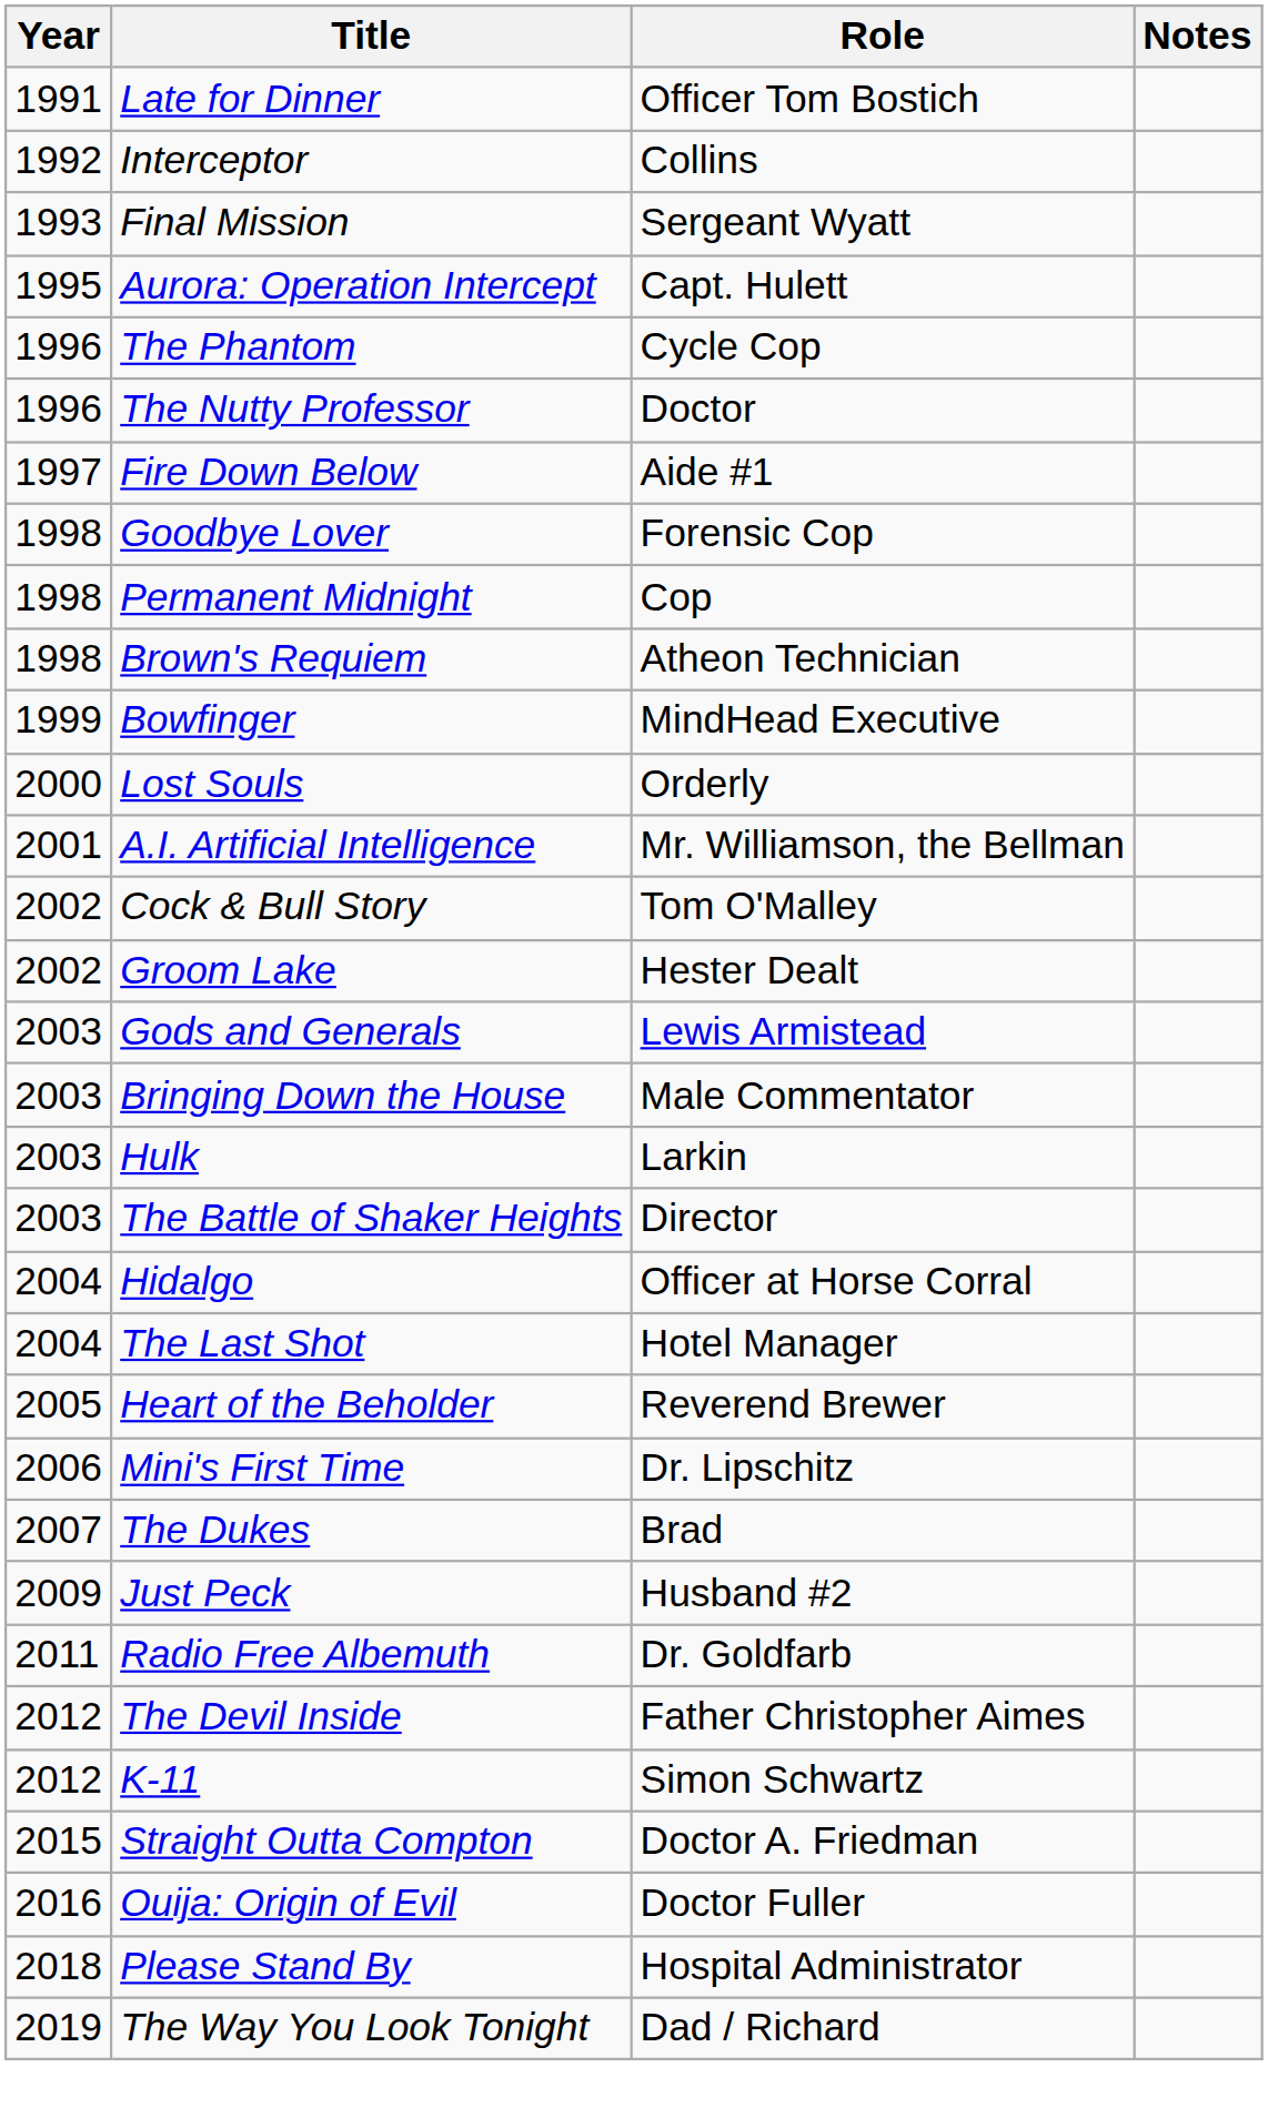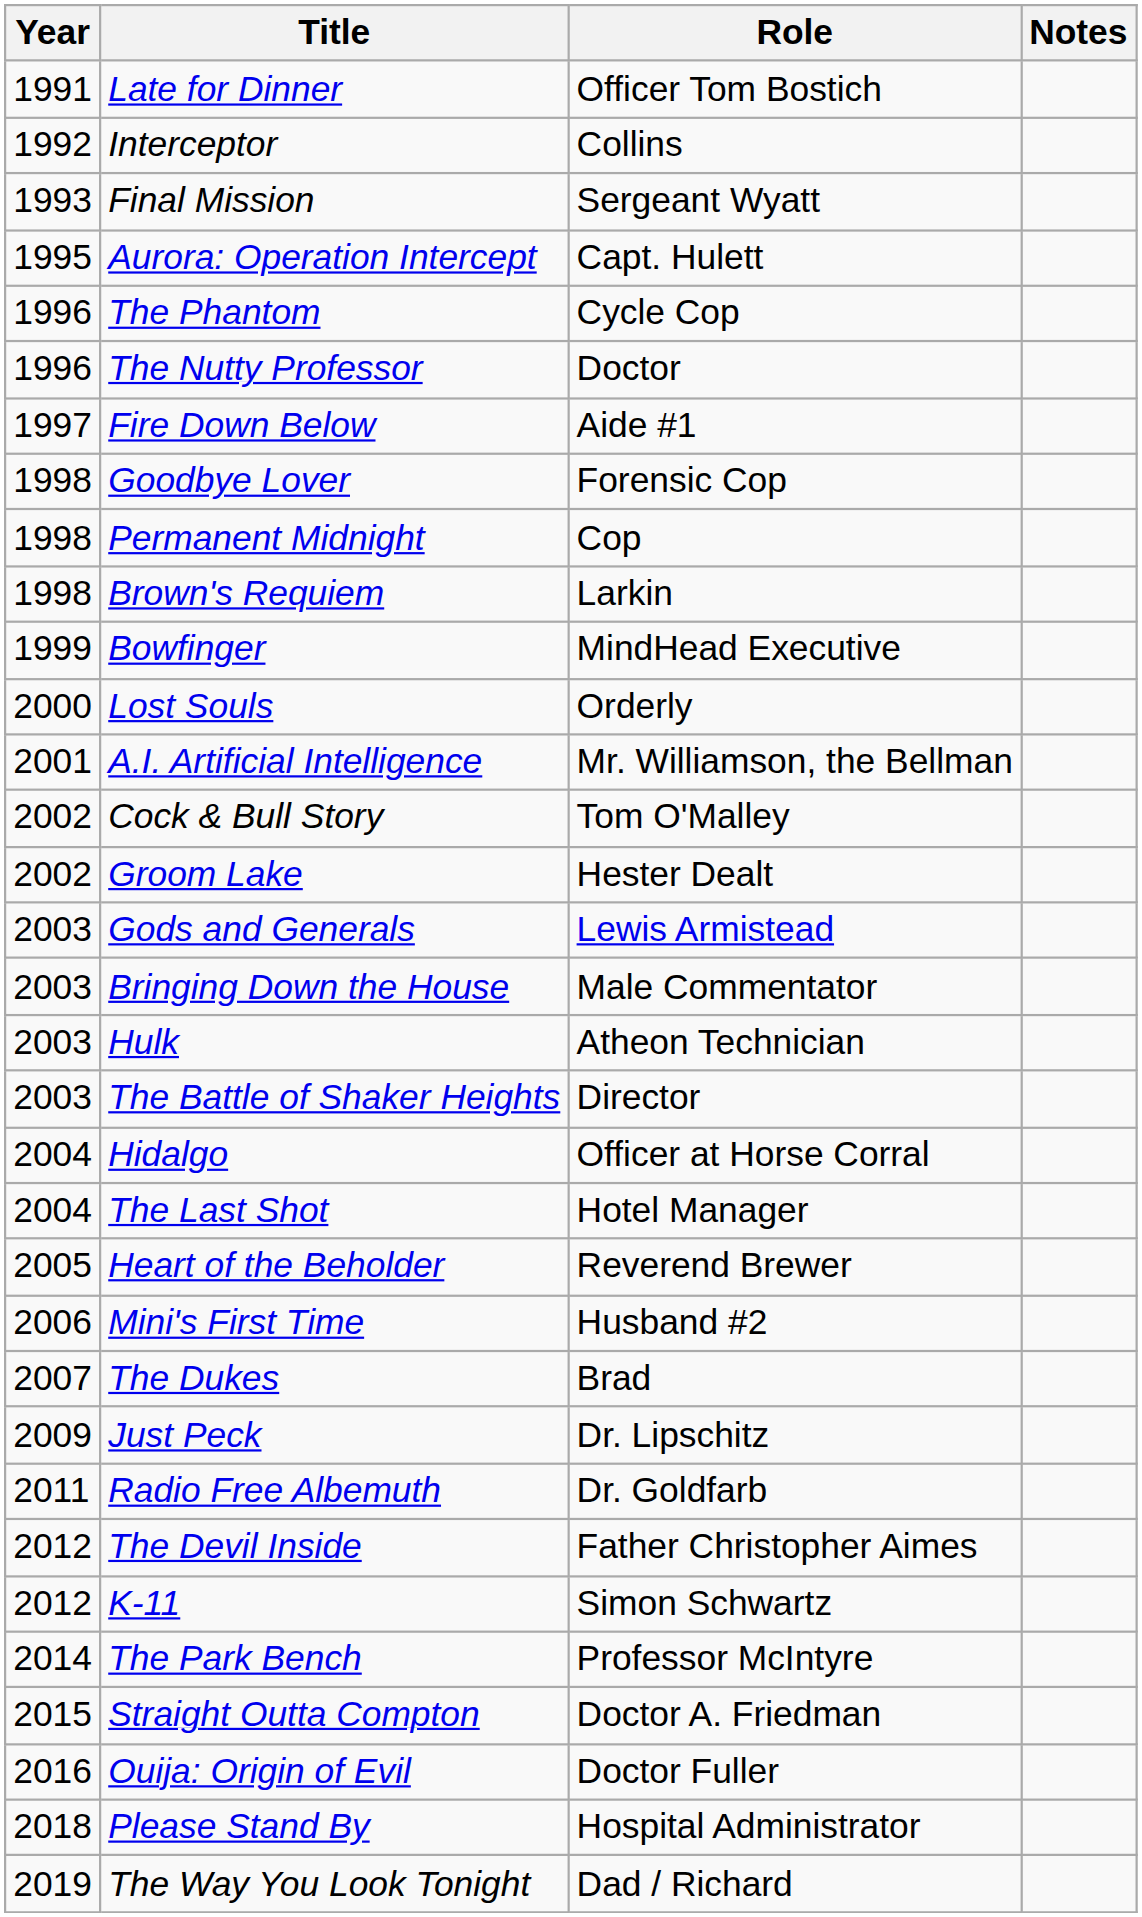 <table class="wikitable sortable">
 <tr>
 <th>Year</th>
 <th>Title</th>
 <th>Role</th>
 <th>Notes</th>
 </tr>
 <tr>
 <td>1991</td>
 <td><em><a href='#'>Late for Dinner</a></em></td>
 <td>Officer Tom Bostich</td>
 <td></td>
 </tr>
 <tr>
 <td>1992</td>
 <td><em>Interceptor</em></td>
 <td>Collins</td>
 <td></td>
 </tr>
 <tr>
 <td>1993</td>
 <td><em>Final Mission</em></td>
 <td>Sergeant Wyatt</td>
 <td></td>
 </tr>
 <tr>
 <td>1995</td>
 <td><em><a href='#'>Aurora: Operation Intercept</a></em></td>
 <td>Capt. Hulett</td>
 <td></td>
 </tr>
 <tr>
 <td>1996</td>
 <td><a href='#'><em>The Phantom</em></a></td>
 <td>Cycle Cop</td>
 <td></td>
 </tr>
 <tr>
 <td>1996</td>
 <td><a href='#'><em>The Nutty Professor</em></a></td>
 <td>Doctor</td>
 <td></td>
 </tr>
 <tr>
 <td>1997</td>
 <td><a href='#'><em>Fire Down Below</em></a></td>
 <td>Aide #1</td>
 <td></td>
 </tr>
 <tr>
 <td>1998</td>
 <td><em><a href='#'>Goodbye Lover</a></em></td>
 <td>Forensic Cop</td>
 <td></td>
 </tr>
 <tr>
 <td>1998</td>
 <td><em><a href='#'>Permanent Midnight</a></em></td>
 <td>Cop</td>
 <td></td>
 </tr>
 <tr>
 <td>1998</td>
 <td><a href='#'><em>Brown's Requiem</em></a></td>
-<td>Atheon Technician</td>
+<td>Larkin</td>
 <td></td>
 </tr>
 <tr>
 <td>1999</td>
 <td><em><a href='#'>Bowfinger</a></em></td>
 <td>MindHead Executive</td>
 <td></td>
 </tr>
 <tr>
 <td>2000</td>
 <td><a href='#'><em>Lost Souls</em></a></td>
 <td>Orderly</td>
 <td></td>
 </tr>
 <tr>
 <td>2001</td>
 <td><em><a href='#'>A.I. Artificial Intelligence</a></em></td>
 <td>Mr. Williamson, the Bellman</td>
 <td></td>
 </tr>
 <tr>
 <td>2002</td>
 <td><em>Cock & Bull Story</em></td>
 <td>Tom O'Malley</td>
 <td></td>
 </tr>
 <tr>
 <td>2002</td>
 <td><a href='#'><em>Groom Lake</em></a></td>
 <td>Hester Dealt</td>
 <td></td>
 </tr>
 <tr>
 <td>2003</td>
 <td><a href='#'><em>Gods and Generals</em></a></td>
 <td><a href='#'>Lewis Armistead</a></td>
 <td></td>
 </tr>
 <tr>
 <td>2003</td>
 <td><a href='#'><em>Bringing Down the House</em></a></td>
 <td>Male Commentator</td>
 <td></td>
 </tr>
 <tr>
 <td>2003</td>
 <td><a href='#'><em>Hulk</em></a></td>
-<td>Larkin</td>
+<td>Atheon Technician</td>
 <td></td>
 </tr>
 <tr>
 <td>2003</td>
 <td><em><a href='#'>The Battle of Shaker Heights</a></em></td>
 <td>Director</td>
 <td></td>
 </tr>
 <tr>
 <td>2004</td>
 <td><a href='#'><em>Hidalgo</em></a></td>
 <td>Officer at Horse Corral</td>
 <td></td>
 </tr>
 <tr>
 <td>2004</td>
 <td><em><a href='#'>The Last Shot</a></em></td>
 <td>Hotel Manager</td>
 <td></td>
 </tr>
 <tr>
 <td>2005</td>
 <td><em><a href='#'>Heart of the Beholder</a></em></td>
 <td>Reverend Brewer</td>
 <td></td>
 </tr>
 <tr>
 <td>2006</td>
 <td><em><a href='#'>Mini's First Time</a></em></td>
-<td>Dr. Lipschitz</td>
+<td>Husband #2</td>
 <td></td>
 </tr>
 <tr>
 <td>2007</td>
 <td><a href='#'><em>The Dukes</em></a></td>
 <td>Brad</td>
 <td></td>
 </tr>
 <tr>
 <td>2009</td>
 <td><em><a href='#'>Just Peck</a></em></td>
-<td>Husband #2</td>
+<td>Dr. Lipschitz</td>
 <td></td>
 </tr>
 <tr>
 <td>2011</td>
 <td><a href='#'><em>Radio Free Albemuth</em></a></td>
 <td>Dr. Goldfarb</td>
 <td></td>
 </tr>
 <tr>
 <td>2012</td>
 <td><a href='#'><em>The Devil Inside</em></a></td>
 <td>Father Christopher Aimes</td>
 <td></td>
 </tr>
 <tr>
 <td>2012</td>
 <td><a href='#'><em>K-11</em></a></td>
 <td>Simon Schwartz</td>
+<td></td>
+</tr>
+<tr>
+<td>2014</td>
+<td><em><a href='#'>The Park Bench</a></em></td>
+<td>Professor McIntyre</td>
 <td></td>
 </tr>
 <tr>
 <td>2015</td>
 <td><a href='#'><em>Straight Outta Compton</em></a></td>
 <td>Doctor A. Friedman</td>
 <td></td>
 </tr>
 <tr>
 <td>2016</td>
 <td><em><a href='#'>Ouija: Origin of Evil</a></em></td>
 <td>Doctor Fuller</td>
 <td></td>
 </tr>
 <tr>
 <td>2018</td>
 <td><em><a href='#'>Please Stand By</a></em></td>
 <td>Hospital Administrator</td>
 <td></td>
 </tr>
 <tr>
 <td>2019</td>
 <td><em>The Way You Look Tonight</em></td>
 <td>Dad / Richard</td>
 <td></td>
 </tr>
 </table>
